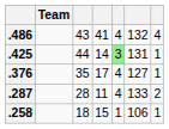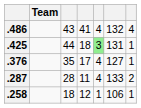 <table class="wikitable sortable">
 <tr>
 <th></th>
 <th class="unsortable">Team</th>
 <th></th>
 <th></th>
 <th></th>
 <th></th>
 <th></th>
 </tr>
 <tr>
 <th>.486</th>
 <td></td>
 <td>43</td>
 <td>41</td>
 <td>4</td>
 <td>132</td>
 <td>4</td>
 </tr>
 <tr>
 <th>.425</th>
 <td></td>
 <td>44</td>
-<td>14</td>
+<td>18</td>
 <td style="background: lightgreen;">3</td>
 <td>131</td>
 <td>1</td>
 </tr>
 <tr>
 <th>.376</th>
 <td></td>
 <td>35</td>
 <td>17</td>
 <td>4</td>
 <td>127</td>
 <td>1</td>
 </tr>
 <tr>
 <th>.287</th>
 <td></td>
 <td>28</td>
 <td>11</td>
 <td>4</td>
 <td>133</td>
 <td>2</td>
 </tr>
 <tr>
 <th>.258</th>
 <td></td>
 <td>18</td>
-<td>15</td>
+<td>12</td>
 <td>1</td>
 <td>106</td>
 <td>1</td>
 </tr>
 </table>
